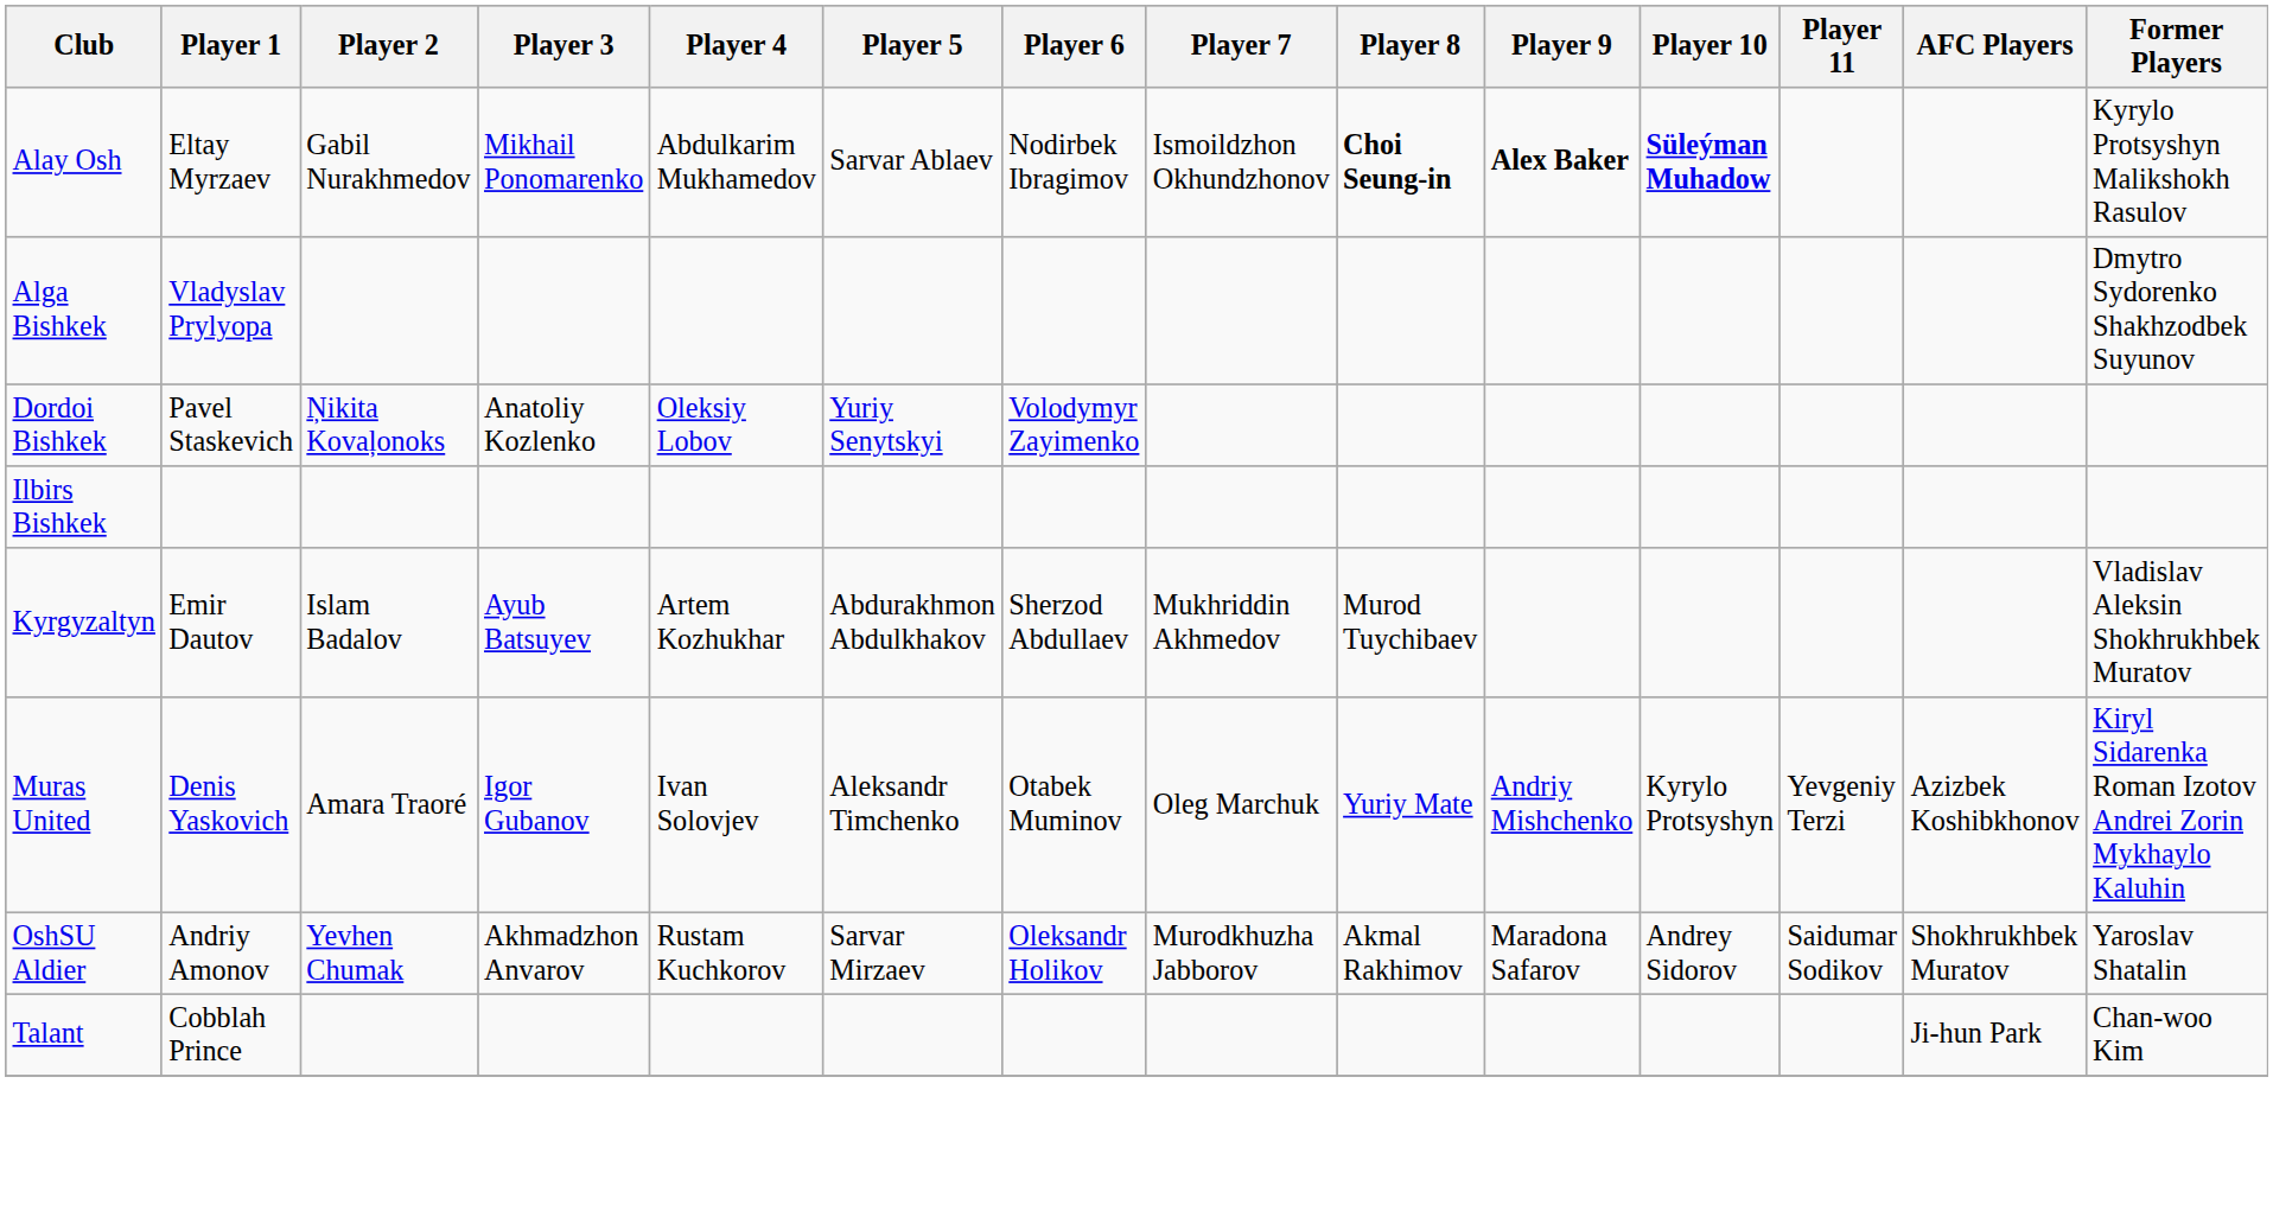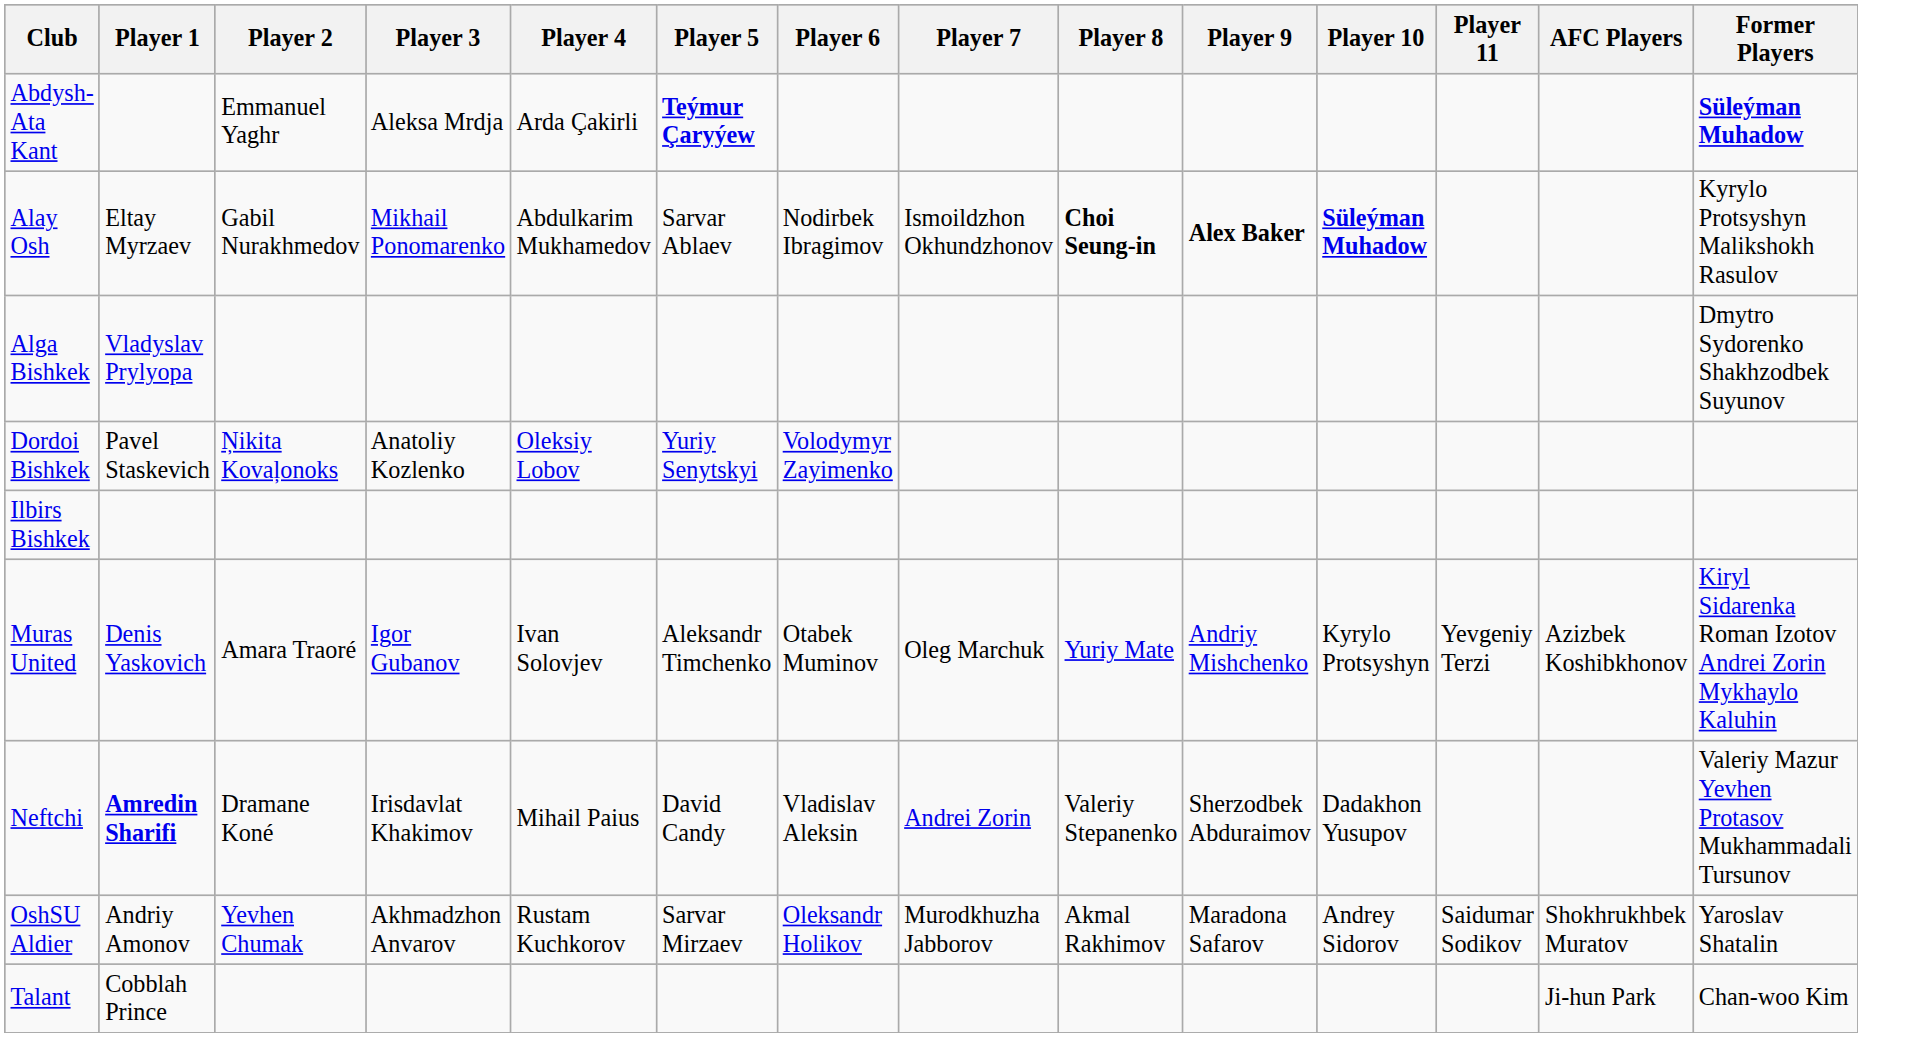 <table class="wikitable" style="font-size:90%;">
 <tr>
 <th>Club</th>
 <th>Player 1</th>
 <th>Player 2</th>
 <th>Player 3</th>
 <th>Player 4</th>
 <th>Player 5</th>
 <th>Player 6</th>
 <th>Player 7</th>
 <th>Player 8</th>
 <th>Player 9</th>
 <th>Player 10</th>
 <th>Player 11</th>
 <th>AFC Players</th>
 <th>Former Players</th>
+</tr>
+<tr>
+<td><a href='#'>Abdysh-Ata Kant</a></td>
+<td> </td>
+<td> Emmanuel Yaghr</td>
+<td> Aleksa Mrdja</td>
+<td> Arda Çakirli</td>
+<td> <strong><a href='#'>Teýmur Çaryýew</a></strong></td>
+<td></td>
+<td></td>
+<td></td>
+<td></td>
+<td></td>
+<td></td>
+<td></td>
+<td> <strong><a href='#'>Süleýman Muhadow</a></strong></td>
 </tr>
 <tr>
 <td><a href='#'>Alay Osh</a></td>
 <td> Eltay Myrzaev</td>
 <td> Gabil Nurakhmedov</td>
 <td> <a href='#'>Mikhail Ponomarenko</a></td>
 <td> Abdulkarim Mukhamedov</td>
 <td> Sarvar Ablaev</td>
 <td> Nodirbek Ibragimov</td>
 <td> Ismoildzhon Okhundzhonov</td>
 <td> <strong>Choi Seung-in </strong></td>
 <td> <strong>Alex Baker</strong></td>
 <td> <strong><a href='#'>Süleýman Muhadow</a></strong></td>
 <td></td>
 <td></td>
 <td> Kyrylo Protsyshyn <br>  Malikshokh Rasulov</td>
 </tr>
 <tr>
 <td><a href='#'>Alga Bishkek</a></td>
 <td> <a href='#'>Vladyslav Prylyopa</a></td>
 <td></td>
 <td></td>
 <td></td>
 <td></td>
 <td></td>
 <td></td>
 <td></td>
 <td></td>
 <td></td>
 <td></td>
 <td></td>
 <td> Dmytro Sydorenko <br>  Shakhzodbek Suyunov</td>
 </tr>
 <tr>
 <td><a href='#'>Dordoi Bishkek</a></td>
 <td> Pavel Staskevich</td>
 <td> <a href='#'>Ņikita Kovaļonoks</a></td>
 <td> Anatoliy Kozlenko</td>
 <td> <a href='#'>Oleksiy Lobov</a></td>
 <td> <a href='#'>Yuriy Senytskyi</a></td>
 <td> <a href='#'>Volodymyr Zayimenko</a></td>
 <td></td>
 <td></td>
 <td></td>
 <td></td>
 <td></td>
 <td></td>
 <td></td>
 </tr>
 <tr>
 <td><a href='#'>Ilbirs Bishkek</a></td>
 <td></td>
 <td></td>
 <td></td>
 <td></td>
 <td></td>
 <td></td>
 <td></td>
 <td></td>
 <td></td>
 <td></td>
 <td></td>
 <td></td>
 <td></td>
 </tr>
 <tr>
-<td><a href='#'>Kyrgyzaltyn</a></td>
-<td> Emir Dautov</td>
-<td> Islam Badalov</td>
-<td> <a href='#'>Ayub Batsuyev</a></td>
-<td> Artem Kozhukhar</td>
-<td> Abdurakhmon Abdulkhakov</td>
-<td> Sherzod Abdullaev</td>
-<td> Mukhriddin Akhmedov</td>
-<td> Murod Tuychibaev</td>
-<td></td>
-<td></td>
-<td></td>
-<td></td>
-<td> Vladislav Aleksin <br>  Shokhrukhbek Muratov</td>
-</tr>
-<tr>
 <td><a href='#'>Muras United</a></td>
 <td> <a href='#'>Denis Yaskovich</a></td>
 <td> Amara Traoré</td>
 <td> <a href='#'>Igor Gubanov</a></td>
 <td> Ivan Solovjev</td>
 <td> Aleksandr Timchenko</td>
 <td> Otabek Muminov</td>
 <td> Oleg Marchuk</td>
 <td> <a href='#'>Yuriy Mate</a></td>
 <td> <a href='#'>Andriy Mishchenko</a></td>
 <td> Kyrylo Protsyshyn</td>
 <td> Yevgeniy Terzi</td>
 <td> Azizbek Koshibkhonov</td>
 <td> <a href='#'>Kiryl Sidarenka</a> <br>  Roman Izotov <br>  <a href='#'>Andrei Zorin</a> <br>  <a href='#'>Mykhaylo Kaluhin</a></td>
+</tr>
+<tr>
+<td><a href='#'>Neftchi</a></td>
+<td> <strong><a href='#'>Amredin Sharifi</a></strong></td>
+<td> Dramane Koné</td>
+<td> Irisdavlat Khakimov</td>
+<td> Mihail Paius</td>
+<td> David Candy</td>
+<td> Vladislav Aleksin</td>
+<td> <a href='#'>Andrei Zorin</a></td>
+<td> Valeriy Stepanenko</td>
+<td> Sherzodbek Abduraimov</td>
+<td> Dadakhon Yusupov</td>
+<td></td>
+<td></td>
+<td> Valeriy Mazur <br>  <a href='#'>Yevhen Protasov</a> <br>  Mukhammadali Tursunov</td>
 </tr>
 <tr>
 <td><a href='#'>OshSU Aldier</a></td>
 <td> Andriy Amonov</td>
 <td> <a href='#'>Yevhen Chumak</a></td>
 <td> Akhmadzhon Anvarov</td>
 <td> Rustam Kuchkorov</td>
 <td> Sarvar Mirzaev</td>
 <td> <a href='#'>Oleksandr Holikov</a></td>
 <td> Murodkhuzha Jabborov</td>
 <td> Akmal Rakhimov</td>
 <td> Maradona Safarov</td>
 <td> Andrey Sidorov</td>
 <td> Saidumar Sodikov</td>
 <td> Shokhrukhbek Muratov</td>
 <td> Yaroslav Shatalin</td>
 </tr>
 <tr>
 <td><a href='#'>Talant</a></td>
 <td> Cobblah Prince</td>
 <td></td>
 <td></td>
 <td></td>
 <td></td>
 <td></td>
 <td></td>
 <td></td>
 <td></td>
 <td></td>
 <td></td>
 <td> Ji-hun Park</td>
 <td> Chan-woo Kim</td>
 </tr>
 <tr>
 </tr>
 </table>
